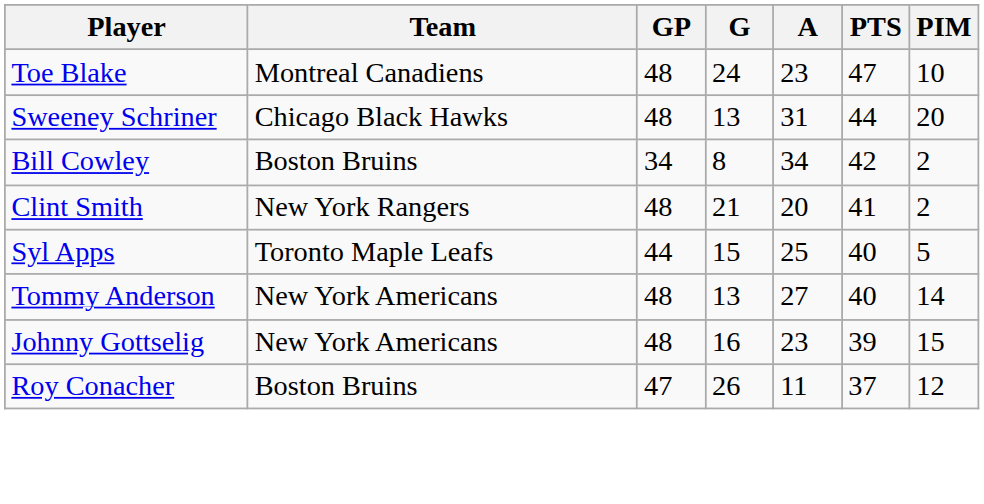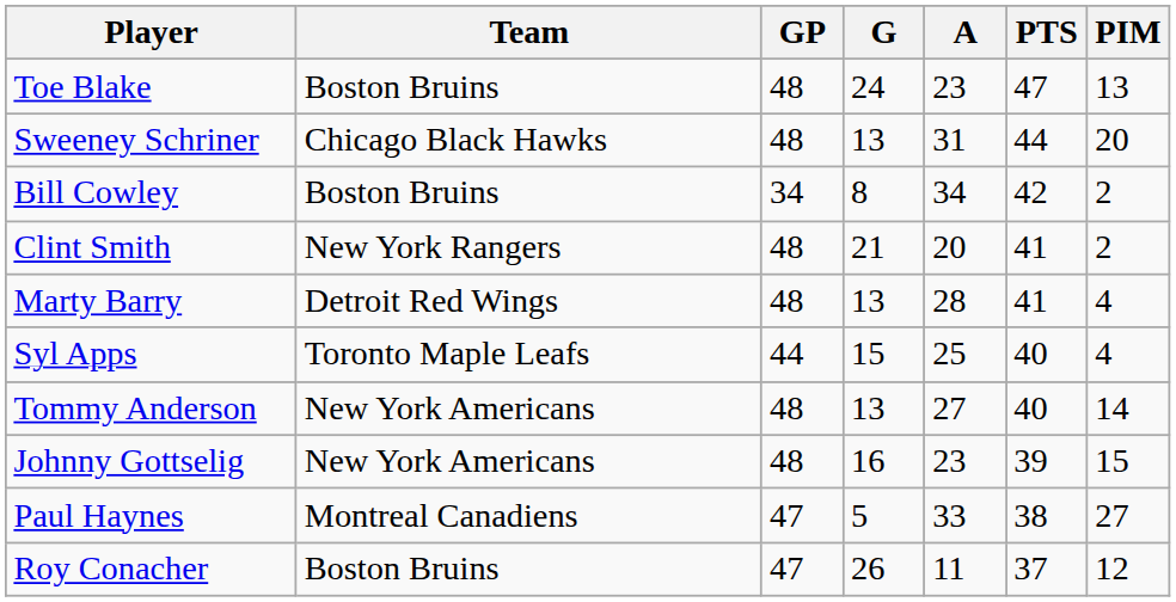 <table class="wikitable">
 <tr>
 <th bgcolor="#DDDDFF" width="25%">Player</th>
 <th bgcolor="#DDDDFF" width="40%">Team</th>
 <th bgcolor="#DDDDFF" width="7%">GP</th>
 <th bgcolor="#DDDDFF" width="7%">G</th>
 <th bgcolor="#DDDDFF" width="7%">A</th>
 <th bgcolor="#DDDDFF" width="7%">PTS</th>
 <th bgcolor="#DDDDFF" width="7%">PIM</th>
 </tr>
 <tr>
 <td><a href='#'>Toe Blake</a></td>
-<td>Montreal Canadiens</td>
+<td>Boston Bruins</td>
 <td>48</td>
 <td>24</td>
 <td>23</td>
 <td>47</td>
-<td>10</td>
+<td>13</td>
 </tr>
 <tr>
 <td><a href='#'>Sweeney Schriner</a></td>
 <td>Chicago Black Hawks</td>
 <td>48</td>
 <td>13</td>
 <td>31</td>
 <td>44</td>
 <td>20</td>
 </tr>
 <tr>
 <td><a href='#'>Bill Cowley</a></td>
 <td>Boston Bruins</td>
 <td>34</td>
 <td>8</td>
 <td>34</td>
 <td>42</td>
 <td>2</td>
 </tr>
 <tr>
 <td><a href='#'>Clint Smith</a></td>
 <td>New York Rangers</td>
 <td>48</td>
 <td>21</td>
 <td>20</td>
 <td>41</td>
 <td>2</td>
 </tr>
 <tr>
+<td><a href='#'>Marty Barry</a></td>
+<td>Detroit Red Wings</td>
+<td>48</td>
+<td>13</td>
+<td>28</td>
+<td>41</td>
+<td>4</td>
+</tr>
+<tr>
 <td><a href='#'>Syl Apps</a></td>
 <td>Toronto Maple Leafs</td>
 <td>44</td>
 <td>15</td>
 <td>25</td>
 <td>40</td>
-<td>5</td>
+<td>4</td>
 </tr>
 <tr>
 <td><a href='#'>Tommy Anderson</a></td>
 <td>New York Americans</td>
 <td>48</td>
 <td>13</td>
 <td>27</td>
 <td>40</td>
 <td>14</td>
 </tr>
 <tr>
 <td><a href='#'>Johnny Gottselig</a></td>
 <td>New York Americans</td>
 <td>48</td>
 <td>16</td>
 <td>23</td>
 <td>39</td>
 <td>15</td>
 </tr>
 <tr>
+<td><a href='#'>Paul Haynes</a></td>
+<td>Montreal Canadiens</td>
+<td>47</td>
+<td>5</td>
+<td>33</td>
+<td>38</td>
+<td>27</td>
+</tr>
+<tr>
 <td><a href='#'>Roy Conacher</a></td>
 <td>Boston Bruins</td>
 <td>47</td>
 <td>26</td>
 <td>11</td>
 <td>37</td>
 <td>12</td>
 </tr>
 </table>
